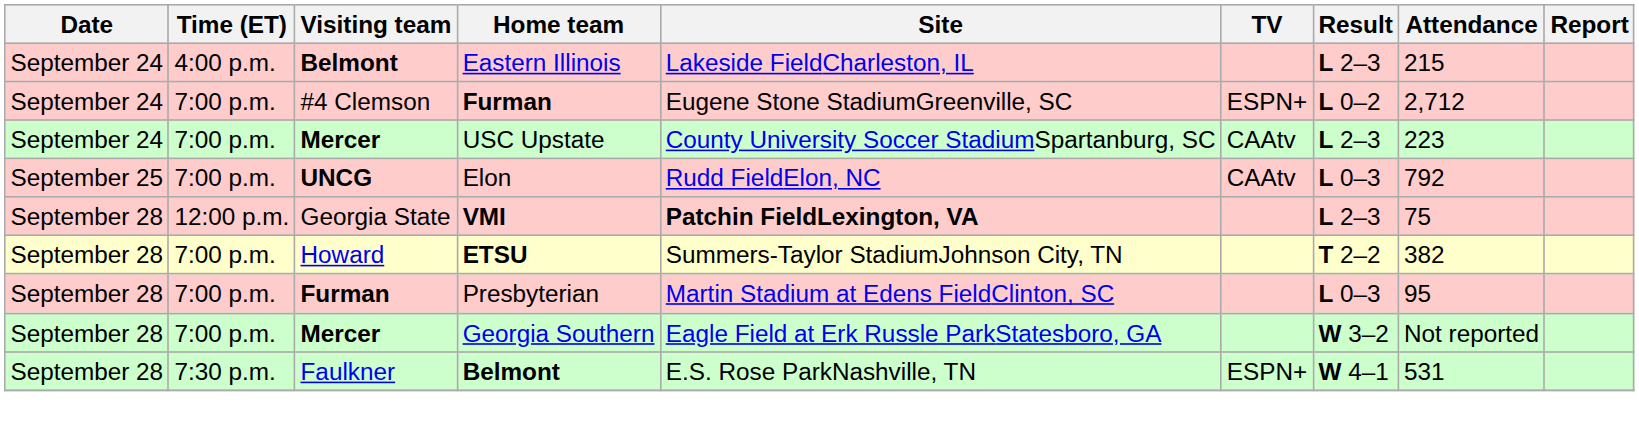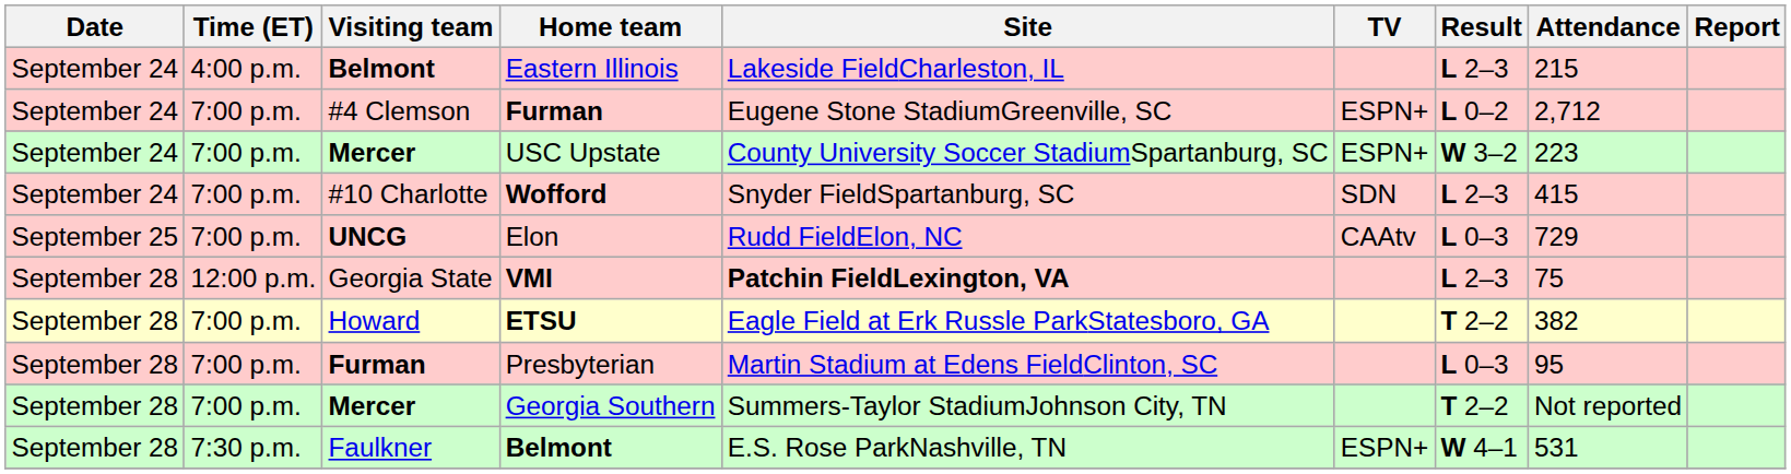 <table class="wikitable" style="font-size:95%;">
 <tr>
 <th>Date</th>
 <th>Time (ET)</th>
 <th>Visiting team</th>
 <th>Home team</th>
 <th>Site</th>
 <th>TV</th>
 <th>Result</th>
 <th>Attendance</th>
 <th>Report</th>
 </tr>
 <tr style="background:#fcc;">
 <td>September 24</td>
 <td>4:00 p.m.</td>
 <td><strong>Belmont</strong></td>
 <td><a href='#'>Eastern Illinois</a></td>
 <td><a href='#'>Lakeside Field</a><a href='#'>Charleston, IL</a></td>
 <td></td>
 <td><strong>L</strong> 2–3</td>
 <td>215</td>
 <td></td>
 </tr>
 <tr style="background:#fcc;">
 <td>September 24</td>
 <td>7:00 p.m.</td>
 <td>#4 Clemson</td>
 <td><strong>Furman</strong></td>
 <td>Eugene Stone StadiumGreenville, SC</td>
 <td>ESPN+</td>
 <td><strong>L</strong> 0–2</td>
 <td>2,712</td>
 <td></td>
 </tr>
 <tr style="background:#cfc;">
 <td>September 24</td>
 <td>7:00 p.m.</td>
 <td><strong>Mercer</strong></td>
 <td>USC Upstate</td>
 <td><a href='#'>County University Soccer Stadium</a>Spartanburg, SC</td>
-<td>CAAtv</td>
+<td>ESPN+</td>
+<td><strong>W</strong> 3–2 </td>
+<td>223</td>
+<td></td>
+</tr>
+<tr style="background:#fcc;">
+<td>September 24</td>
+<td>7:00 p.m.</td>
+<td>#10 Charlotte</td>
+<td><strong>Wofford</strong></td>
+<td>Snyder FieldSpartanburg, SC</td>
+<td>SDN</td>
 <td><strong>L</strong> 2–3 </td>
-<td>223</td>
+<td>415</td>
 <td></td>
 </tr>
 <tr style="background:#fcc;">
 <td>September 25</td>
 <td>7:00 p.m.</td>
 <td><strong>UNCG</strong></td>
 <td>Elon</td>
 <td><a href='#'>Rudd Field</a><a href='#'>Elon, NC</a></td>
 <td>CAAtv</td>
 <td><strong>L</strong> 0–3</td>
-<td>792</td>
+<td>729</td>
 <td></td>
 </tr>
 <tr style="background:#fcc;">
 <td>September 28</td>
 <td>12:00 p.m.</td>
 <td>Georgia State</td>
 <td><strong>VMI</strong></td>
 <td><strong>Patchin FieldLexington, VA</strong></td>
 <td></td>
 <td><strong>L</strong> 2–3 </td>
 <td>75</td>
 <td></td>
 </tr>
 <tr style="background:#ffc;">
 <td>September 28</td>
 <td>7:00 p.m.</td>
 <td><a href='#'>Howard</a></td>
 <td><strong>ETSU</strong></td>
-<td>Summers-Taylor StadiumJohnson City, TN</td>
+<td><a href='#'>Eagle Field at Erk Russle Park</a><a href='#'>Statesboro, GA</a></td>
 <td></td>
 <td><strong>T</strong> 2–2 </td>
 <td>382</td>
 <td></td>
 </tr>
 <tr style="background:#fcc;">
 <td>September 28</td>
 <td>7:00 p.m.</td>
 <td><strong>Furman</strong></td>
 <td>Presbyterian</td>
 <td><a href='#'>Martin Stadium at Edens Field</a><a href='#'>Clinton, SC</a></td>
 <td></td>
 <td><strong>L</strong> 0–3</td>
 <td>95</td>
 <td></td>
 </tr>
 <tr style="background:#cfc;">
 <td>September 28</td>
 <td>7:00 p.m.</td>
 <td><strong>Mercer</strong></td>
 <td><a href='#'>Georgia Southern</a></td>
-<td><a href='#'>Eagle Field at Erk Russle Park</a><a href='#'>Statesboro, GA</a></td>
+<td>Summers-Taylor StadiumJohnson City, TN</td>
 <td></td>
-<td><strong>W</strong> 3–2</td>
+<td><strong>T</strong> 2–2 </td>
 <td>Not reported</td>
 <td></td>
 </tr>
 <tr style="background:#cfc;">
 <td>September 28</td>
 <td>7:30 p.m.</td>
 <td><a href='#'>Faulkner</a></td>
 <td><strong>Belmont</strong></td>
 <td>E.S. Rose ParkNashville, TN</td>
 <td>ESPN+</td>
 <td><strong>W</strong> 4–1</td>
 <td>531</td>
 <td></td>
 </tr>
 <tr>
 </tr>
 </table>
